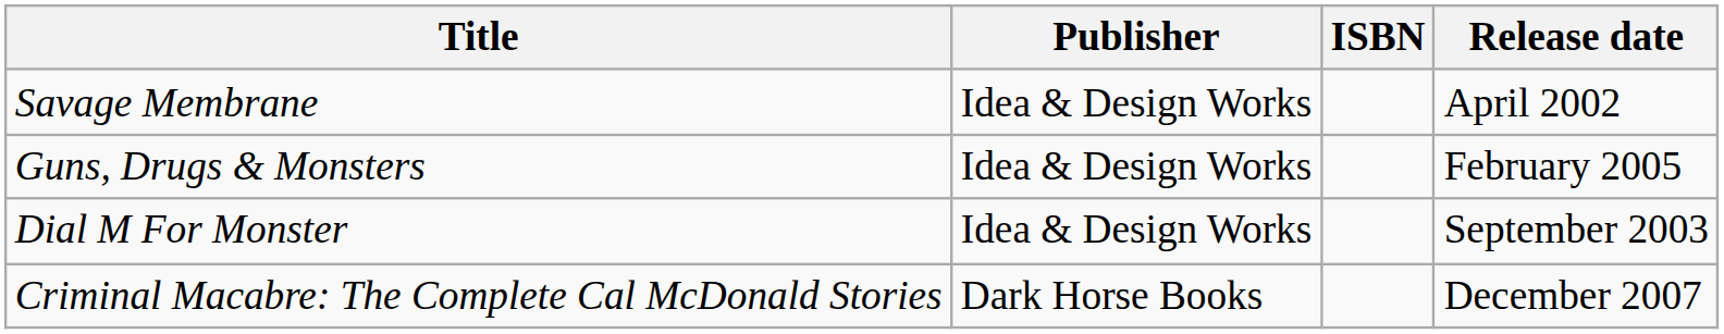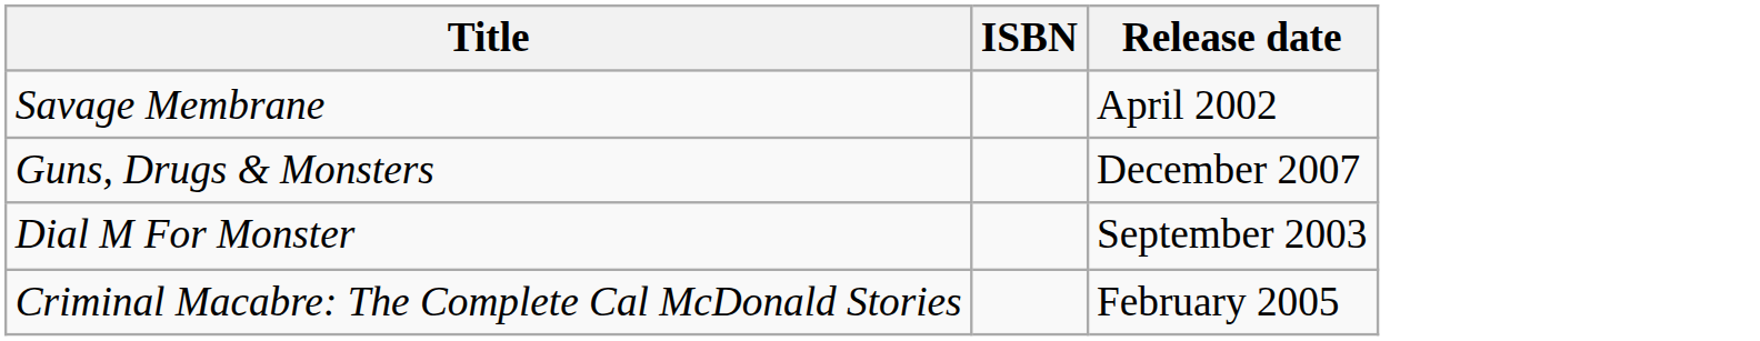 <table class="wikitable">
 <tr>
 <th>Title</th>
-<th>Publisher</th>
 <th>ISBN</th>
 <th>Release date</th>
 </tr>
 <tr>
 <td><em>Savage Membrane</em></td>
-<td>Idea & Design Works</td>
 <td></td>
 <td>April 2002</td>
 </tr>
 <tr>
 <td><em>Guns, Drugs & Monsters</em></td>
-<td>Idea & Design Works</td>
 <td></td>
-<td>February 2005</td>
+<td>December 2007</td>
 </tr>
 <tr>
 <td><em>Dial M For Monster</em></td>
-<td>Idea & Design Works</td>
 <td></td>
 <td>September 2003</td>
 </tr>
 <tr>
 <td><em>Criminal Macabre: The Complete Cal McDonald Stories</em></td>
-<td>Dark Horse Books</td>
 <td></td>
-<td>December 2007</td>
+<td>February 2005</td>
 </tr>
 </table>
